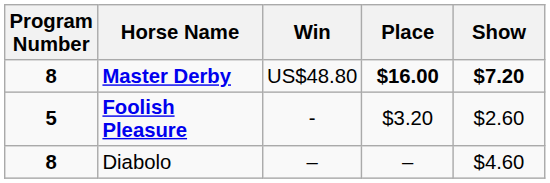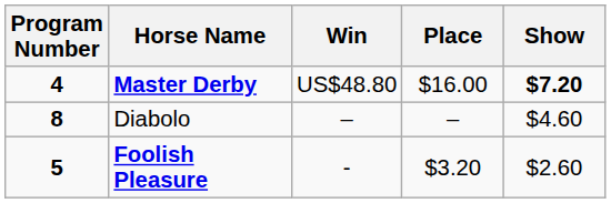 <table class="wikitable sortable" style="font-size:90%">
 <tr>
 <th width="58px">Program <br> Number</th>
 <th width="110px">Horse Name <br></th>
 <th width="58px">Win <br></th>
 <th width="58px">Place <br></th>
 <th width="58px">Show <br></th>
 </tr>
 <tr>
-<td align=center><strong>8</strong></td>
+<td align=center><strong>4</strong></td>
 <td><strong><a href='#'>Master Derby</a></strong></td>
 <td align=center>US$48.80</td>
-<td align=center><strong>$16.00</strong></td>
+<td align=center>$16.00</td>
 <td align=center><strong>$7.20</strong></td>
+</tr>
+<tr>
+<td align=center><strong>8</strong></td>
+<td>Diabolo</td>
+<td align=center>–</td>
+<td align=center>–</td>
+<td align=center>$4.60</td>
 </tr>
 <tr>
 <td align=center><strong>5</strong></td>
 <td><strong><a href='#'>Foolish Pleasure</a></strong></td>
 <td align=center>-</td>
 <td align=center>$3.20</td>
 <td align=center>$2.60</td>
 </tr>
-<tr>
-<td align=center><strong>8</strong></td>
-<td>Diabolo</td>
-<td align=center>–</td>
-<td align=center>–</td>
-<td align=center>$4.60</td>
-</tr>
 </table>
